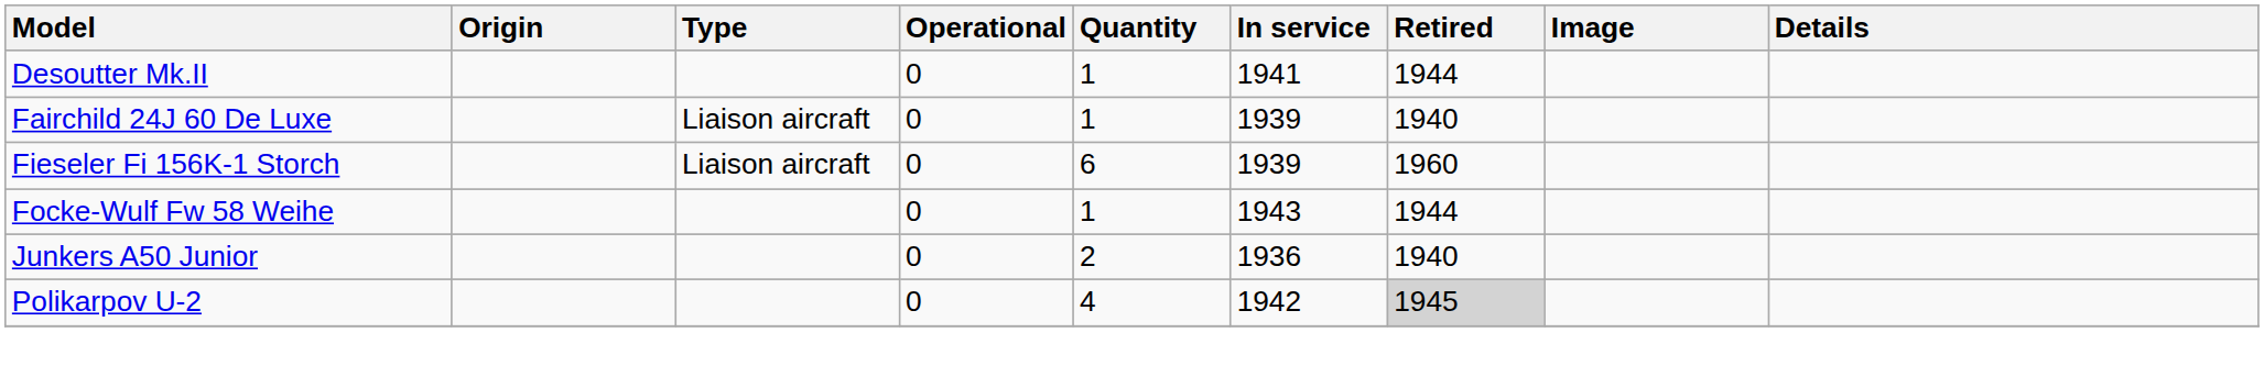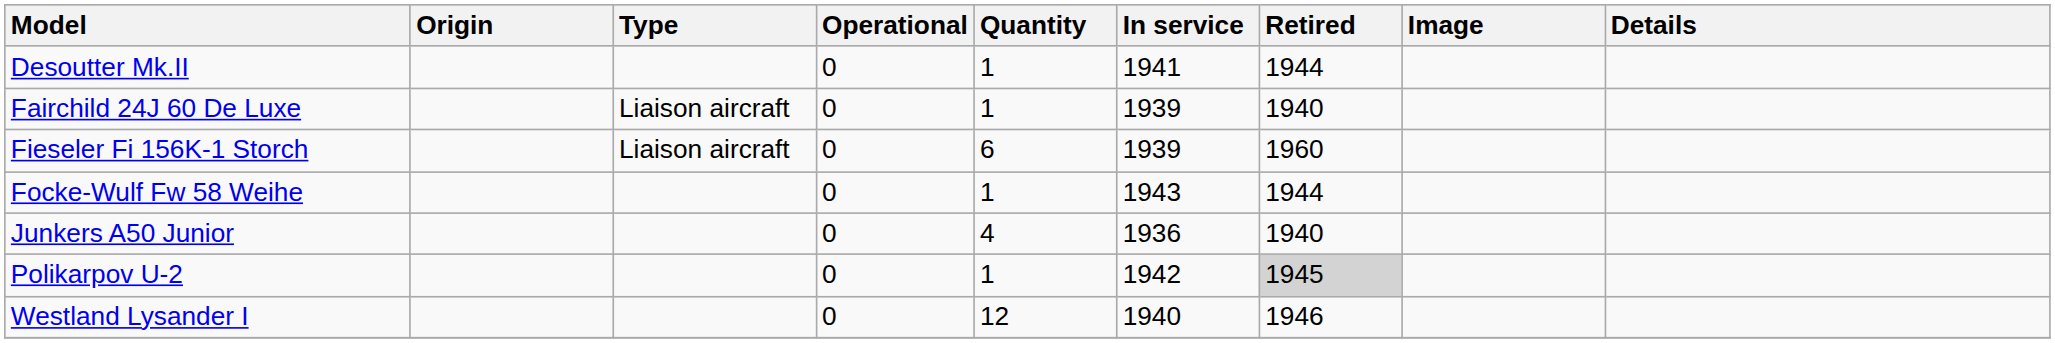 <table class="wikitable sortable">
 <tr>
 <th style="text-align: left; width:20%;">Model</th>
 <th style="text-align: left; width:10%;">Origin</th>
 <th style="text-align: left; width:10%;">Type</th>
 <th style="text-align: left; width:7%;">Operational</th>
 <th style="text-align: left; width:7%;">Quantity</th>
 <th style="text-align: left; width:7%;">In service</th>
 <th style="text-align: left; width:7%;">Retired</th>
 <th style="text-align: left; width:10%;">Image</th>
 <th style="text-align: left; width:35%;">Details</th>
 </tr>
 <tr>
 <td><a href='#'>Desoutter Mk.II</a></td>
 <td></td>
 <td></td>
 <td>0</td>
 <td>1</td>
 <td>1941</td>
 <td>1944</td>
 <td></td>
 <td></td>
 </tr>
 <tr>
 <td><a href='#'>Fairchild 24J 60 De Luxe</a></td>
 <td></td>
 <td>Liaison aircraft</td>
 <td>0</td>
 <td>1</td>
 <td>1939</td>
 <td>1940</td>
 <td></td>
 <td></td>
 </tr>
 <tr>
 <td><a href='#'>Fieseler Fi 156K-1 Storch</a></td>
 <td></td>
 <td>Liaison aircraft</td>
 <td>0</td>
 <td>6</td>
 <td>1939</td>
 <td>1960</td>
 <td></td>
 <td></td>
 </tr>
 <tr>
 <td><a href='#'>Focke-Wulf Fw 58 Weihe</a></td>
 <td></td>
 <td></td>
 <td>0</td>
 <td>1</td>
 <td>1943</td>
 <td>1944</td>
 <td></td>
 <td></td>
 </tr>
 <tr>
 <td><a href='#'>Junkers A50 Junior</a></td>
 <td></td>
 <td></td>
 <td>0</td>
-<td>2</td>
+<td>4</td>
 <td>1936</td>
 <td>1940</td>
 <td></td>
 <td></td>
 </tr>
 <tr>
 <td><a href='#'>Polikarpov U-2</a></td>
 <td></td>
 <td></td>
 <td>0</td>
-<td>4</td>
+<td>1</td>
 <td>1942</td>
 <td style="background: lightgrey;">1945</td>
 <td></td>
 <td></td>
 </tr>
 <tr>
+<td><a href='#'>Westland Lysander I</a></td>
+<td></td>
+<td></td>
+<td>0</td>
+<td>12</td>
+<td>1940</td>
+<td>1946</td>
+<td></td>
+<td></td>
+</tr>
+<tr>
 </tr>
 </table>
